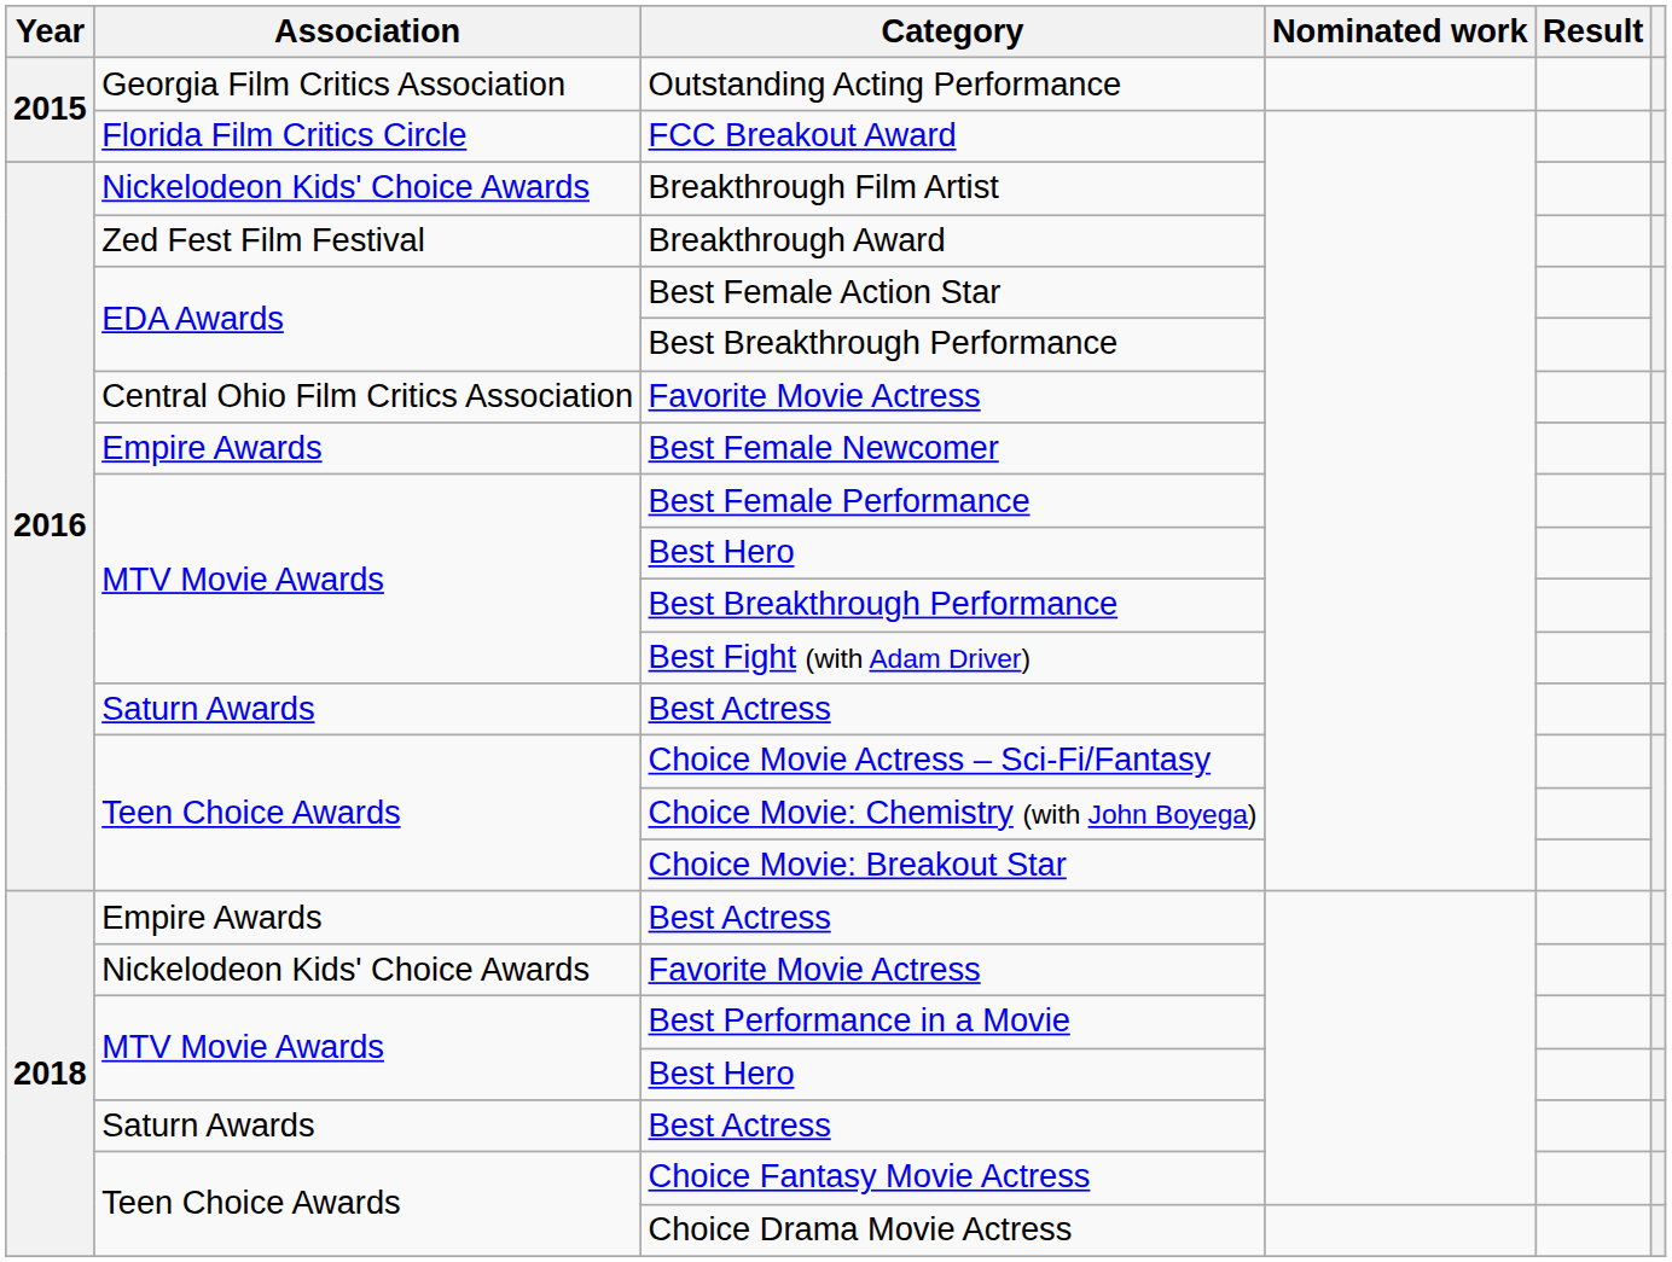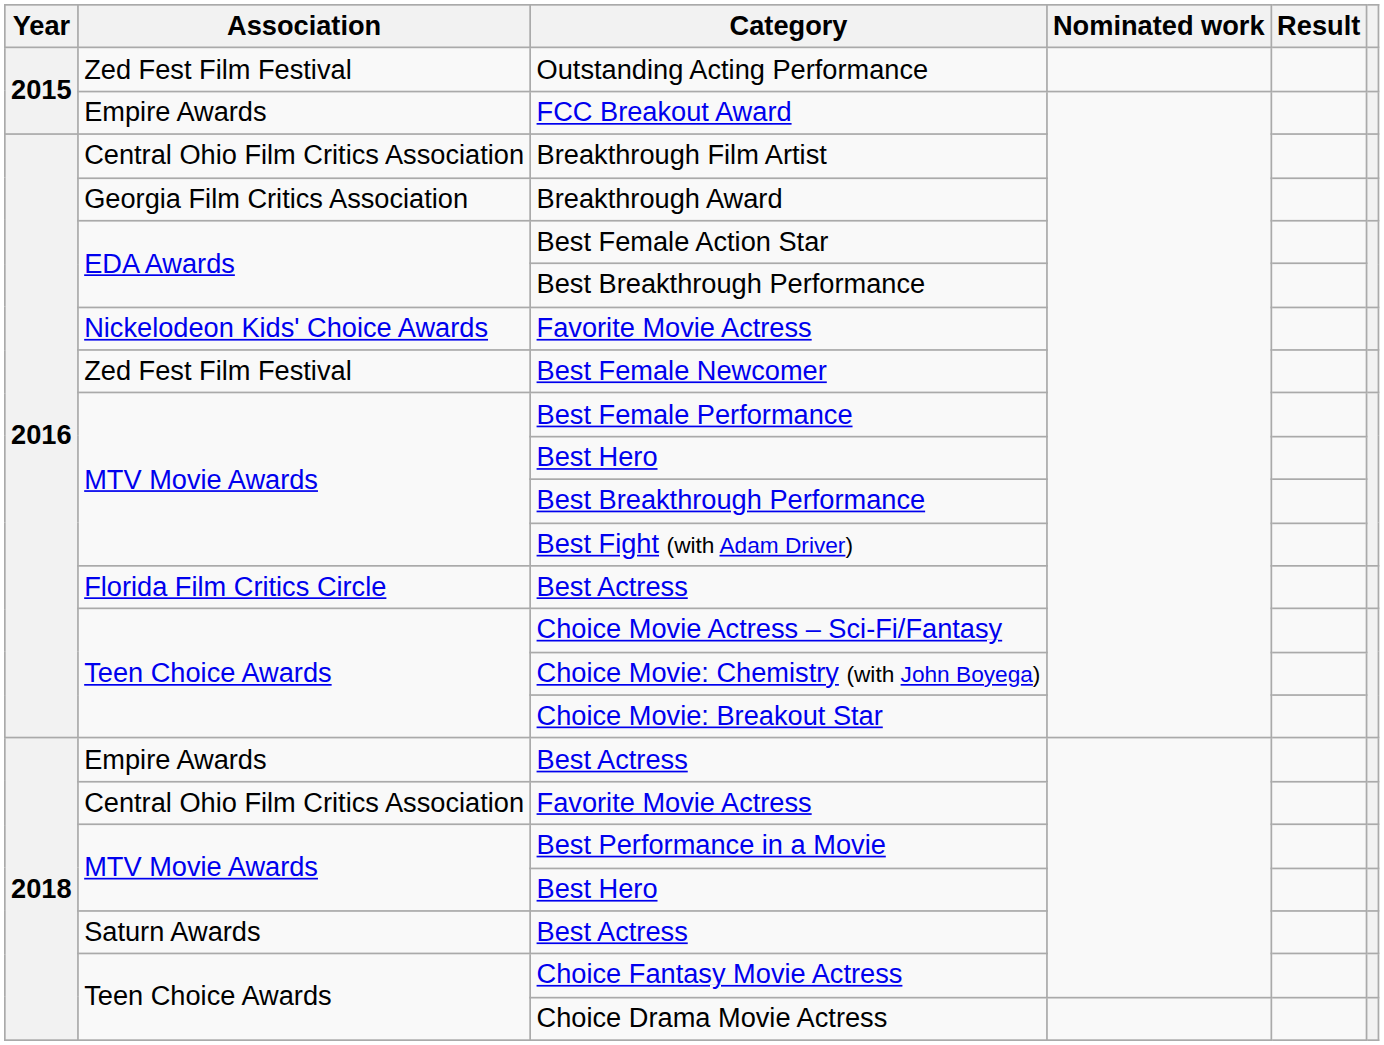 <table class="wikitable plainrowheaders sortable">
 <tr>
 <th scope="col">Year</th>
 <th scope="col">Association</th>
 <th scope="col">Category</th>
 <th scope="col">Nominated work</th>
 <th scope="col">Result</th>
 <th scope="col" class="unsortable"></th>
 </tr>
 <tr>
 <th scope="row" rowspan=2>2015</th>
-<td>Georgia Film Critics Association</td>
+<td>Zed Fest Film Festival</td>
 <td>Outstanding Acting Performance</td>
 <td></td>
 <td></td>
 <th style="text-align:center;"></th>
 </tr>
 <tr>
-<td><a href='#'>Florida Film Critics Circle</a></td>
+<td>Empire Awards</td>
 <td><a href='#'>FCC Breakout Award</a></td>
 <td rowspan=15></td>
 <td></td>
 <th style="text-align:center;"></th>
 </tr>
 <tr>
 <th scope="row" rowspan=14>2016</th>
-<td><a href='#'>Nickelodeon Kids' Choice Awards</a></td>
+<td>Central Ohio Film Critics Association</td>
 <td>Breakthrough Film Artist</td>
 <td></td>
 <th style="text-align:center;"></th>
 </tr>
 <tr>
-<td>Zed Fest Film Festival</td>
+<td>Georgia Film Critics Association</td>
 <td>Breakthrough Award</td>
 <td></td>
 <th style="text-align:center;"></th>
 </tr>
 <tr>
 <td rowspan="2"><a href='#'>EDA Awards</a></td>
 <td>Best Female Action Star</td>
 <td></td>
 <th style="text-align:center;" rowspan="2"></th>
 </tr>
 <tr>
 <td>Best Breakthrough Performance</td>
 <td></td>
 </tr>
 <tr>
-<td>Central Ohio Film Critics Association</td>
+<td><a href='#'>Nickelodeon Kids' Choice Awards</a></td>
 <td><a href='#'>Favorite Movie Actress</a></td>
 <td></td>
 <th style="text-align:center;"></th>
 </tr>
 <tr>
-<td><a href='#'>Empire Awards</a></td>
+<td>Zed Fest Film Festival</td>
 <td><a href='#'>Best Female Newcomer</a></td>
 <td></td>
 <th style="text-align:center;"></th>
 </tr>
 <tr>
 <td rowspan="4"><a href='#'>MTV Movie Awards</a></td>
 <td><a href='#'>Best Female Performance</a></td>
 <td></td>
 <th style="text-align:center;" rowspan="4"></th>
 </tr>
 <tr>
 <td><a href='#'>Best Hero</a></td>
 <td></td>
 </tr>
 <tr>
 <td><a href='#'>Best Breakthrough Performance</a></td>
 <td></td>
 </tr>
 <tr>
 <td><a href='#'>Best Fight</a> <small>(with <a href='#'>Adam Driver</a>)</small></td>
 <td></td>
 </tr>
 <tr>
-<td><a href='#'>Saturn Awards</a></td>
+<td><a href='#'>Florida Film Critics Circle</a></td>
 <td><a href='#'>Best Actress</a></td>
 <td></td>
 <th style="text-align:center;"></th>
 </tr>
 <tr>
 <td rowspan="3"><a href='#'>Teen Choice Awards</a></td>
 <td><a href='#'>Choice Movie Actress – Sci-Fi/Fantasy</a></td>
 <td></td>
 <th style="text-align:center;" rowspan="3"></th>
 </tr>
 <tr>
 <td><a href='#'>Choice Movie: Chemistry</a> <small>(with <a href='#'>John Boyega</a>)</small></td>
 <td></td>
 </tr>
 <tr>
 <td><a href='#'>Choice Movie: Breakout Star</a></td>
 <td></td>
 </tr>
 <tr>
 <th scope="row" rowspan=7>2018</th>
 <td>Empire Awards</td>
 <td><a href='#'>Best Actress</a></td>
 <td rowspan="6"></td>
 <td></td>
 <th style="text-align:center;"></th>
 </tr>
 <tr>
-<td>Nickelodeon Kids' Choice Awards</td>
+<td>Central Ohio Film Critics Association</td>
 <td><a href='#'>Favorite Movie Actress</a></td>
 <td></td>
 <th style="text-align:center;"></th>
 </tr>
 <tr>
 <td rowspan="2"><a href='#'>MTV Movie Awards</a></td>
 <td><a href='#'>Best Performance in a Movie</a></td>
 <td></td>
 <th style="text-align:center;"></th>
 </tr>
 <tr>
 <td><a href='#'>Best Hero</a></td>
 <td></td>
 <th style="text-align:center;"></th>
 </tr>
 <tr>
 <td>Saturn Awards</td>
 <td><a href='#'>Best Actress</a></td>
 <td></td>
 <th style="text-align:center;"></th>
 </tr>
 <tr>
 <td rowspan=2>Teen Choice Awards</td>
 <td><a href='#'>Choice Fantasy Movie Actress</a></td>
 <td></td>
 <th style="text-align:center;"></th>
 </tr>
 <tr>
 <td>Choice Drama Movie Actress</td>
 <td></td>
 <td></td>
 <th style="text-align:center;"></th>
 </tr>
 </table>
